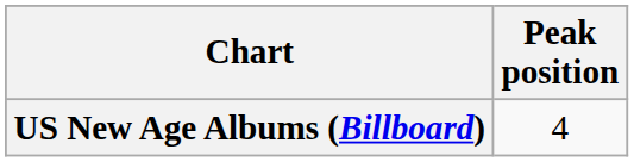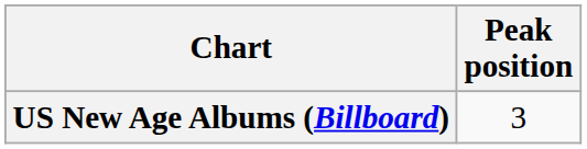 <table class="wikitable plainrowheaders sortable" style="text-align:center;" border="1">
 <tr>
 <th scope="col">Chart</th>
 <th scope="col">Peak<br>position</th>
 </tr>
 <tr>
 <th scope="row">US New Age Albums (<em><a href='#'>Billboard</a></em>)</th>
-<td>4</td>
+<td>3</td>
 </tr>
 </table>
